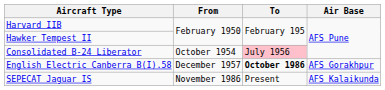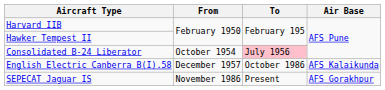 <table class="wikitable">
 <tr>
 <th>Aircraft Type</th>
 <th>From</th>
 <th>To</th>
 <th>Air Base</th>
 </tr>
 <tr>
 <td><a href='#'>Harvard IIB</a></td>
 <td rowspan='2'>February 1950</td>
 <td rowspan='2'>February 195</td>
 <td rowspan='3'><a href='#'>AFS Pune</a></td>
 </tr>
 <tr>
 <td><a href='#'>Hawker Tempest II</a></td>
 </tr>
 <tr>
 <td><a href='#'>Consolidated B-24 Liberator</a></td>
 <td>October 1954</td>
 <td style="background: pink;">July 1956</td>
 </tr>
 <tr>
 <td><a href='#'>English Electric Canberra B(I).58</a></td>
 <td>December 1957</td>
-<td><strong>October 1986</strong></td>
-<td><a href='#'>AFS Gorakhpur</a></td>
+<td>October 1986</td>
+<td><a href='#'>AFS Kalaikunda</a></td>
 </tr>
 <tr>
 <td><a href='#'>SEPECAT Jaguar IS</a></td>
 <td>November 1986</td>
 <td>Present</td>
-<td><a href='#'>AFS Kalaikunda</a></td>
+<td><a href='#'>AFS Gorakhpur</a></td>
 </tr>
 </table>
